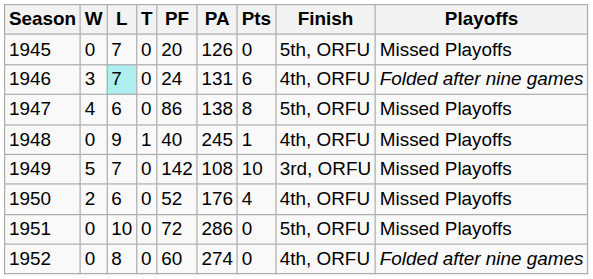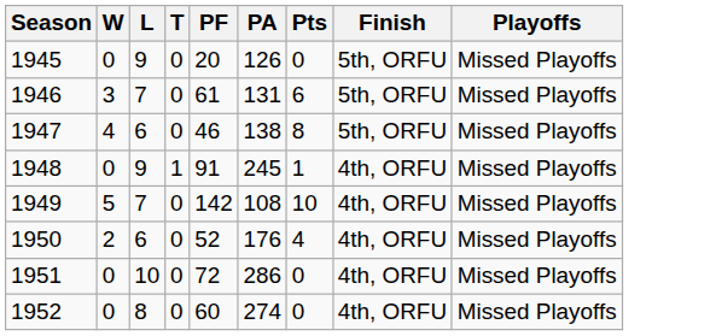 <table class="wikitable">
 <tr>
 <th>Season</th>
 <th>W</th>
 <th>L</th>
 <th>T</th>
 <th>PF</th>
 <th>PA</th>
 <th>Pts</th>
 <th>Finish</th>
 <th>Playoffs</th>
 </tr>
 <tr>
 <td>1945</td>
 <td>0</td>
-<td>7</td>
+<td>9</td>
 <td>0</td>
 <td>20</td>
 <td>126</td>
 <td>0</td>
 <td>5th, ORFU</td>
 <td>Missed Playoffs</td>
 </tr>
 <tr>
 <td>1946</td>
 <td>3</td>
-<td style="background: paleturquoise;">7</td>
+<td>7</td>
 <td>0</td>
-<td>24</td>
+<td>61</td>
 <td>131</td>
 <td>6</td>
-<td>4th, ORFU</td>
-<td><em>Folded after nine games</em></td>
+<td>5th, ORFU</td>
+<td>Missed Playoffs</td>
 </tr>
 <tr>
 <td>1947</td>
 <td>4</td>
 <td>6</td>
 <td>0</td>
-<td>86</td>
+<td>46</td>
 <td>138</td>
 <td>8</td>
 <td>5th, ORFU</td>
 <td>Missed Playoffs</td>
 </tr>
 <tr>
 <td>1948</td>
 <td>0</td>
 <td>9</td>
 <td>1</td>
-<td>40</td>
+<td>91</td>
 <td>245</td>
 <td>1</td>
 <td>4th, ORFU</td>
 <td>Missed Playoffs</td>
 </tr>
 <tr>
 <td>1949</td>
 <td>5</td>
 <td>7</td>
 <td>0</td>
 <td>142</td>
 <td>108</td>
 <td>10</td>
-<td>3rd, ORFU</td>
+<td>4th, ORFU</td>
 <td>Missed Playoffs</td>
 </tr>
 <tr>
 <td>1950</td>
 <td>2</td>
 <td>6</td>
 <td>0</td>
 <td>52</td>
 <td>176</td>
 <td>4</td>
 <td>4th, ORFU</td>
 <td>Missed Playoffs</td>
 </tr>
 <tr>
 <td>1951</td>
 <td>0</td>
 <td>10</td>
 <td>0</td>
 <td>72</td>
 <td>286</td>
 <td>0</td>
-<td>5th, ORFU</td>
+<td>4th, ORFU</td>
 <td>Missed Playoffs</td>
 </tr>
 <tr>
 <td>1952</td>
 <td>0</td>
 <td>8</td>
 <td>0</td>
 <td>60</td>
 <td>274</td>
 <td>0</td>
 <td>4th, ORFU</td>
-<td><em>Folded after nine games</em></td>
+<td>Missed Playoffs</td>
 </tr>
 </table>
